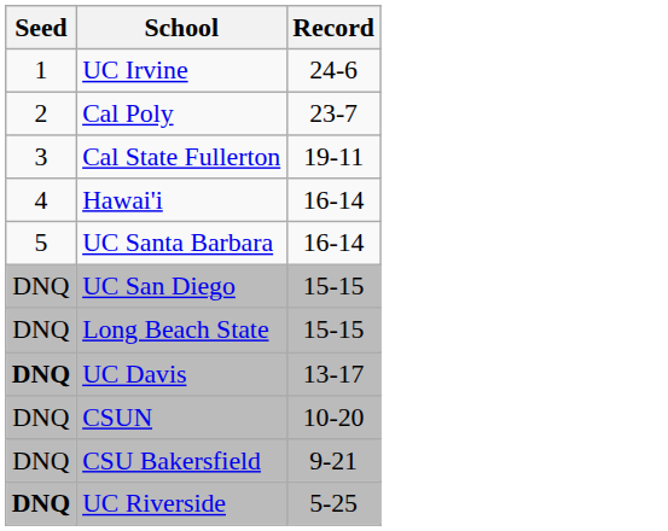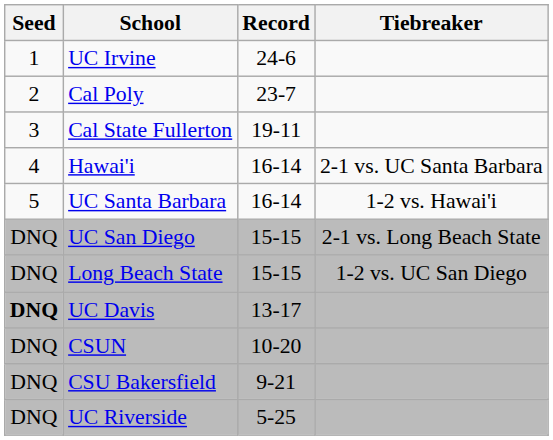 <table class="wikitable" style="white-space:nowrap; font-size:95%;text-align:center">
 <tr>
 <th>Seed</th>
 <th>School</th>
 <th>Record</th>
+<th>Tiebreaker</th>
 </tr>
 <tr>
 <td>1</td>
 <td align="left"><a href='#'>UC Irvine</a></td>
 <td>24-6</td>
+<td></td>
 </tr>
 <tr>
 <td>2</td>
 <td align="left"><a href='#'>Cal Poly</a></td>
 <td>23-7</td>
+<td></td>
 </tr>
 <tr>
 <td>3</td>
 <td align="left"><a href='#'>Cal State Fullerton</a></td>
 <td>19-11</td>
+<td></td>
 </tr>
 <tr>
 <td>4</td>
 <td align="left"><a href='#'>Hawai'i</a></td>
 <td>16-14</td>
+<td>2-1 vs. UC Santa Barbara</td>
 </tr>
 <tr>
 <td>5</td>
 <td align="left"><a href='#'>UC Santa Barbara</a></td>
 <td>16-14</td>
+<td>1-2 vs. Hawai'i</td>
 </tr>
 <tr bgcolor="#bbbbbb">
 <td>DNQ</td>
 <td align="left"><a href='#'>UC San Diego</a></td>
 <td>15-15</td>
+<td>2-1 vs. Long Beach State</td>
 </tr>
 <tr bgcolor="#bbbbbb">
 <td>DNQ</td>
 <td align="left"><a href='#'>Long Beach State</a></td>
 <td>15-15</td>
+<td>1-2 vs. UC San Diego</td>
 </tr>
 <tr bgcolor="#bbbbbb">
 <td><strong>DNQ</strong></td>
 <td align="left"><a href='#'>UC Davis</a></td>
 <td>13-17</td>
+<td></td>
 </tr>
 <tr bgcolor="#bbbbbb">
 <td>DNQ</td>
 <td align="left"><a href='#'>CSUN</a></td>
 <td>10-20</td>
+<td></td>
 </tr>
 <tr bgcolor="#bbbbbb">
 <td>DNQ</td>
 <td align="left"><a href='#'>CSU Bakersfield</a></td>
 <td>9-21</td>
+<td></td>
 </tr>
 <tr bgcolor="#bbbbbb">
-<td><strong>DNQ</strong></td>
+<td>DNQ</td>
 <td align="left"><a href='#'>UC Riverside</a></td>
 <td>5-25</td>
+<td></td>
 </tr>
 </table>
